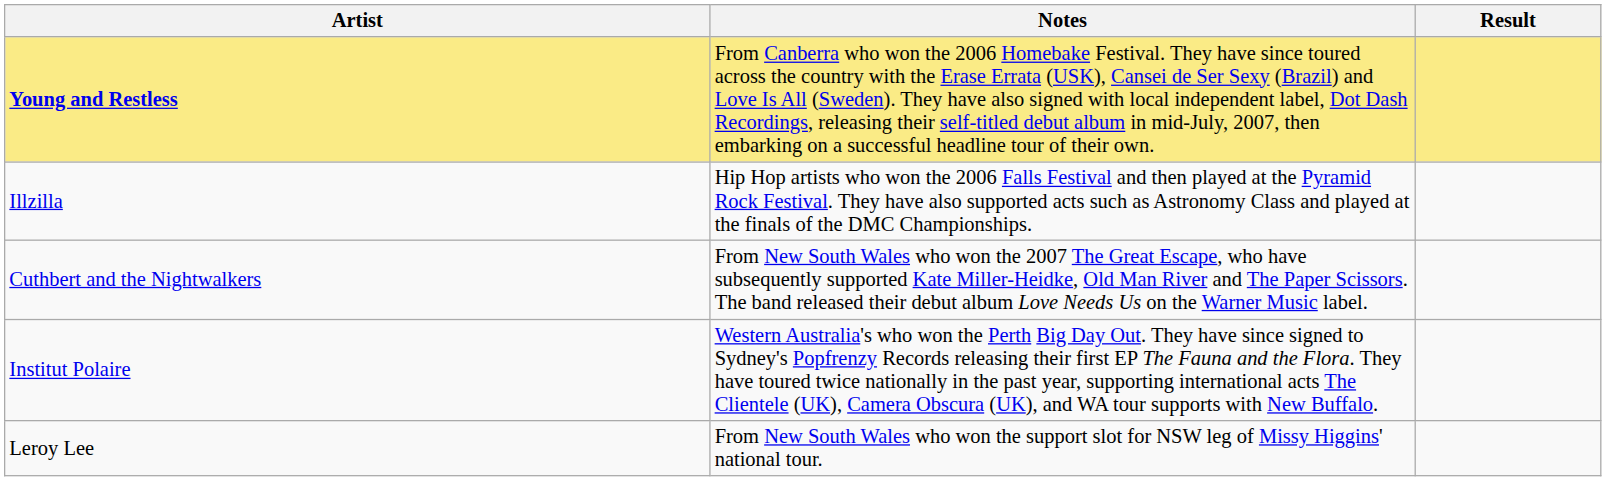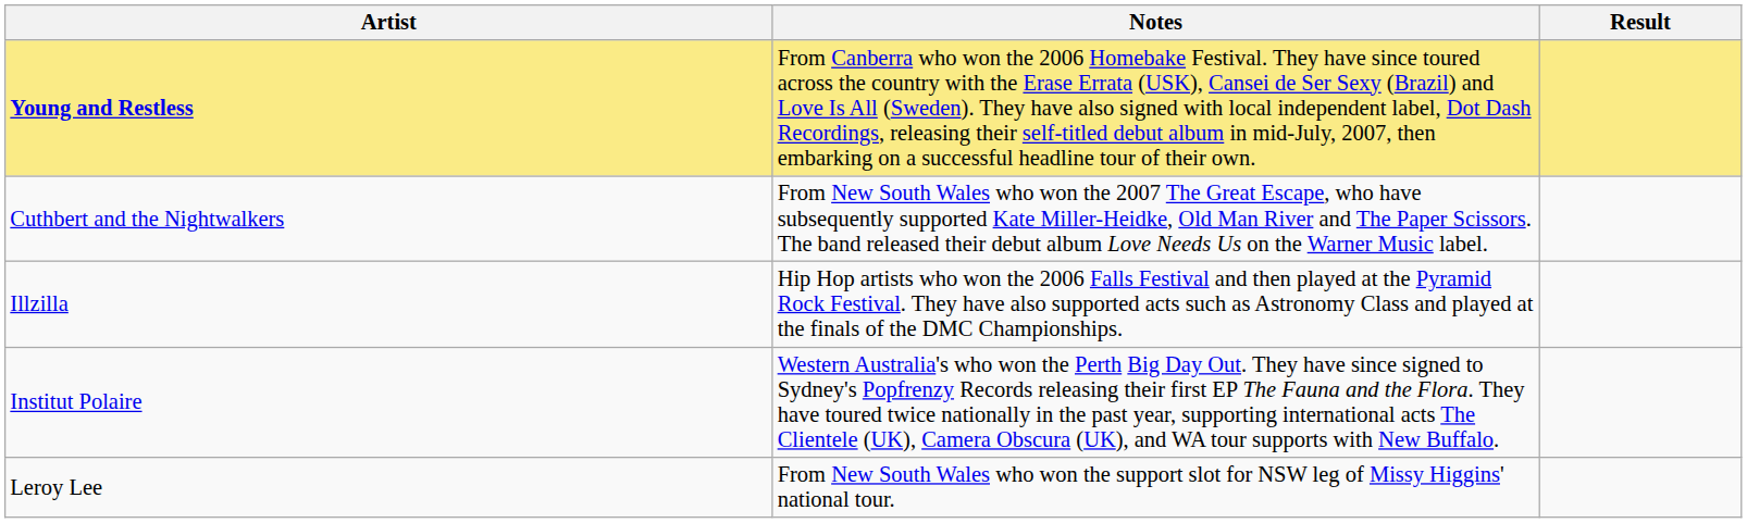 <table class="sortable wikitable">
 <tr>
 <th width="19%">Artist</th>
 <th width="19%">Notes</th>
 <th width="5%">Result</th>
 </tr>
 <tr style="background:#FAEB86">
 <td><strong><a href='#'>Young and Restless</a></strong></td>
 <td>From <a href='#'>Canberra</a> who won the 2006 <a href='#'>Homebake</a> Festival. They have since toured across the country with the <a href='#'>Erase Errata</a> (<a href='#'>USK</a>), <a href='#'>Cansei de Ser Sexy</a> (<a href='#'>Brazil</a>) and <a href='#'>Love Is All</a> (<a href='#'>Sweden</a>). They have also signed with local independent label, <a href='#'>Dot Dash Recordings</a>, releasing their <a href='#'>self-titled debut album</a> in mid-July, 2007, then embarking on a successful headline tour of their own.</td>
 <td></td>
 </tr>
 <tr>
-<td><a href='#'>Illzilla</a></td>
-<td>Hip Hop artists who won the 2006 <a href='#'>Falls Festival</a> and then played at the <a href='#'>Pyramid Rock Festival</a>. They have also supported acts such as Astronomy Class and played at the finals of the DMC Championships.</td>
+<td><a href='#'>Cuthbert and the Nightwalkers</a></td>
+<td>From <a href='#'>New South Wales</a> who won the 2007 <a href='#'>The Great Escape</a>, who have subsequently supported <a href='#'>Kate Miller-Heidke</a>, <a href='#'>Old Man River</a> and <a href='#'>The Paper Scissors</a>. The band released their debut album <em>Love Needs Us</em> on the <a href='#'>Warner Music</a> label.</td>
 <td></td>
 </tr>
 <tr>
-<td><a href='#'>Cuthbert and the Nightwalkers</a></td>
-<td>From <a href='#'>New South Wales</a> who won the 2007 <a href='#'>The Great Escape</a>, who have subsequently supported <a href='#'>Kate Miller-Heidke</a>, <a href='#'>Old Man River</a> and <a href='#'>The Paper Scissors</a>. The band released their debut album <em>Love Needs Us</em> on the <a href='#'>Warner Music</a> label.</td>
+<td><a href='#'>Illzilla</a></td>
+<td>Hip Hop artists who won the 2006 <a href='#'>Falls Festival</a> and then played at the <a href='#'>Pyramid Rock Festival</a>. They have also supported acts such as Astronomy Class and played at the finals of the DMC Championships.</td>
 <td></td>
 </tr>
 <tr>
 <td><a href='#'>Institut Polaire</a></td>
 <td><a href='#'>Western Australia</a>'s who won the <a href='#'>Perth</a> <a href='#'>Big Day Out</a>. They have since signed to Sydney's <a href='#'>Popfrenzy</a> Records releasing their first EP <em>The Fauna and the Flora</em>. They have toured twice nationally in the past year, supporting international acts <a href='#'>The Clientele</a> (<a href='#'>UK</a>), <a href='#'>Camera Obscura</a> (<a href='#'>UK</a>), and WA tour supports with <a href='#'>New Buffalo</a>.</td>
 <td></td>
 </tr>
 <tr>
 <td>Leroy Lee</td>
 <td>From <a href='#'>New South Wales</a> who won the support slot for NSW leg of <a href='#'>Missy Higgins</a>' national tour.</td>
 <td></td>
 </tr>
 </table>
